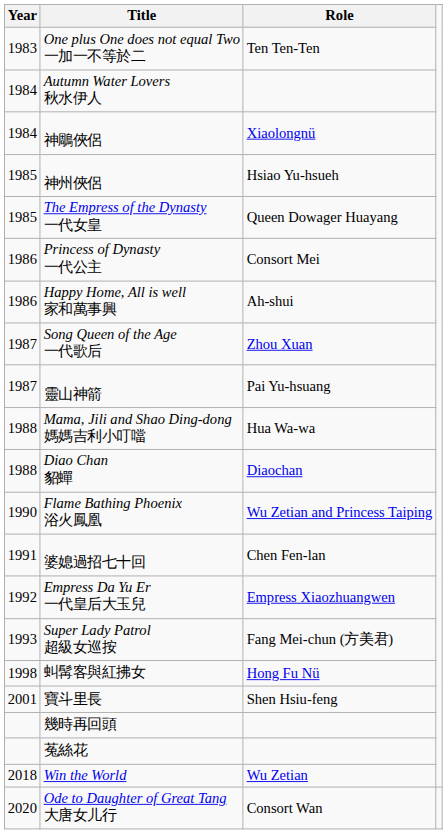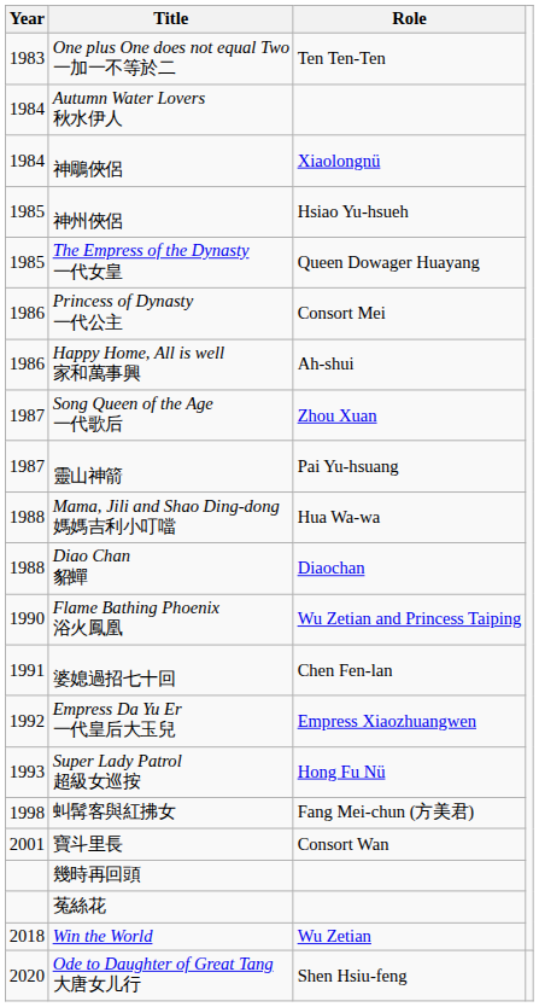 <table class="wikitable sortable">
 <tr>
 <th>Year</th>
 <th>Title</th>
 <th>Role</th>
 </tr>
 <tr>
 <td>1983</td>
 <td><em>One plus One does not equal Two</em><br>一加一不等於二</td>
 <td>Ten Ten-Ten</td>
 </tr>
 <tr>
 <td>1984</td>
 <td><em>Autumn Water Lovers</em><br>秋水伊人</td>
 <td></td>
 </tr>
 <tr>
 <td>1984</td>
 <td><em></em><br>神鵰俠侶</td>
 <td><a href='#'>Xiaolongnü</a></td>
 </tr>
 <tr>
 <td>1985</td>
 <td><em></em><br>神州俠侶</td>
 <td>Hsiao Yu-hsueh</td>
 </tr>
 <tr>
 <td>1985</td>
 <td><em><a href='#'>The Empress of the Dynasty</a></em><br>一代女皇</td>
 <td>Queen Dowager Huayang</td>
 </tr>
 <tr>
 <td>1986</td>
 <td><em>Princess of Dynasty</em><br>一代公主</td>
 <td>Consort Mei</td>
 </tr>
 <tr>
 <td>1986</td>
 <td><em>Happy Home, All is well</em><br>家和萬事興</td>
 <td>Ah-shui</td>
 </tr>
 <tr>
 <td>1987</td>
 <td><em>Song Queen of the Age</em><br>一代歌后</td>
 <td><a href='#'>Zhou Xuan</a></td>
 </tr>
 <tr>
 <td>1987</td>
 <td><em></em><br>靈山神箭</td>
 <td>Pai Yu-hsuang</td>
 </tr>
 <tr>
 <td>1988</td>
 <td><em>Mama, Jili and Shao Ding-dong</em><br>媽媽吉利小叮噹</td>
 <td>Hua Wa-wa</td>
 </tr>
 <tr>
 <td>1988</td>
 <td><em>Diao Chan</em><br>貂蟬</td>
 <td><a href='#'>Diaochan</a></td>
 </tr>
 <tr>
 <td>1990</td>
 <td><em>Flame Bathing Phoenix</em><br>浴火鳳凰</td>
 <td><a href='#'>Wu Zetian and Princess Taiping</a></td>
 </tr>
 <tr>
 <td>1991</td>
 <td><em></em><br>婆媳過招七十回</td>
 <td>Chen Fen-lan</td>
 </tr>
 <tr>
 <td>1992</td>
 <td><em>Empress Da Yu Er</em><br>一代皇后大玉兒</td>
 <td><a href='#'>Empress Xiaozhuangwen</a></td>
 </tr>
 <tr>
 <td>1993</td>
 <td><em>Super Lady Patrol</em><br>超級女巡按</td>
-<td>Fang Mei-chun (方美君)</td>
+<td><a href='#'>Hong Fu Nü</a></td>
 </tr>
 <tr>
 <td>1998</td>
 <td>虯髯客與紅拂女</td>
-<td><a href='#'>Hong Fu Nü</a></td>
+<td>Fang Mei-chun (方美君)</td>
 </tr>
 <tr>
 <td>2001</td>
 <td>寶斗里長</td>
-<td>Shen Hsiu-feng</td>
+<td>Consort Wan</td>
 </tr>
 <tr>
 <td></td>
 <td>幾時再回頭</td>
 <td></td>
 </tr>
 <tr>
 <td></td>
 <td>菟絲花</td>
 <td></td>
 </tr>
 <tr>
 <td>2018</td>
 <td><em><a href='#'>Win the World</a></em></td>
 <td><a href='#'>Wu Zetian</a></td>
 </tr>
 <tr>
 <td>2020</td>
 <td><em><a href='#'>Ode to Daughter of Great Tang</a></em> <br> 大唐女儿行</td>
-<td>Consort Wan</td>
+<td>Shen Hsiu-feng</td>
 <td></td>
 </tr>
 </table>
